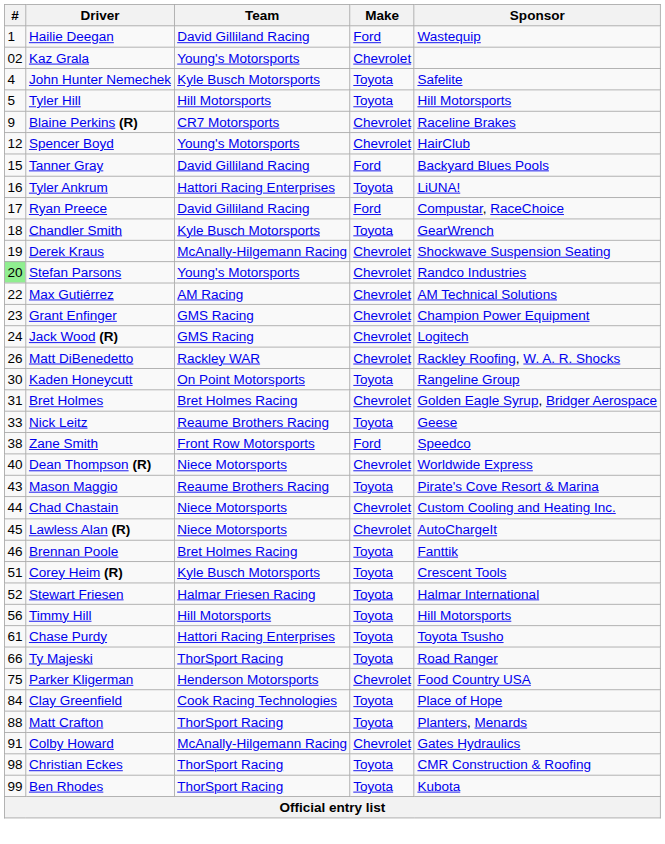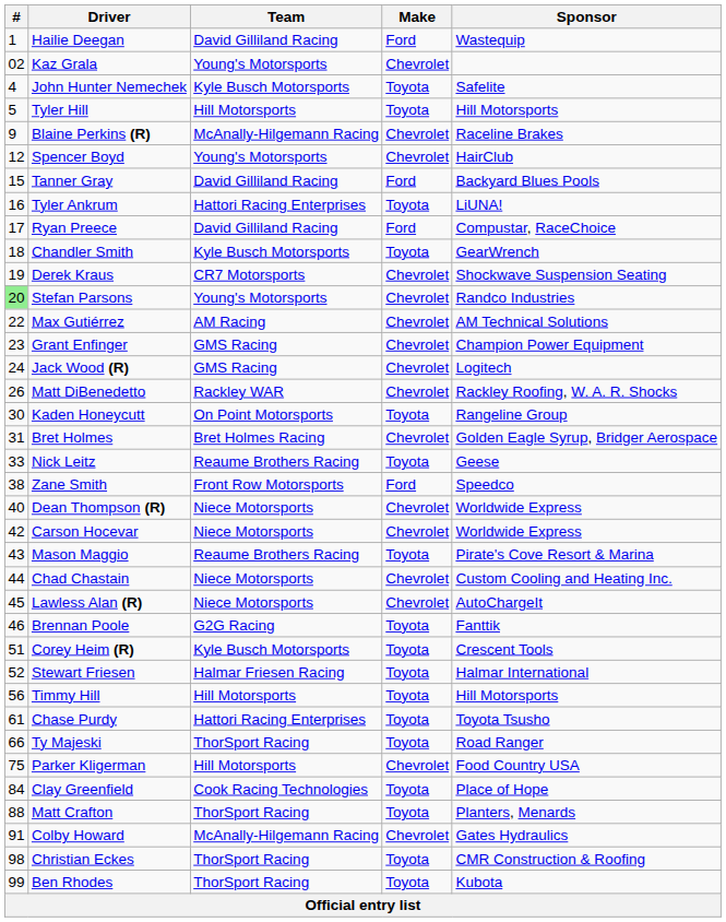 <table class="wikitable" style="font-size:95%">
 <tr>
 <th>#</th>
 <th>Driver</th>
 <th>Team</th>
 <th>Make</th>
 <th>Sponsor</th>
 </tr>
 <tr>
 <td>1</td>
 <td><a href='#'>Hailie Deegan</a></td>
 <td><a href='#'>David Gilliland Racing</a></td>
 <td><a href='#'>Ford</a></td>
 <td><a href='#'>Wastequip</a></td>
 </tr>
 <tr>
 <td>02</td>
 <td><a href='#'>Kaz Grala</a></td>
 <td><a href='#'>Young's Motorsports</a></td>
 <td><a href='#'>Chevrolet</a></td>
 <td></td>
 </tr>
 <tr>
 <td>4</td>
 <td nowrap><a href='#'>John Hunter Nemechek</a></td>
 <td><a href='#'>Kyle Busch Motorsports</a></td>
 <td><a href='#'>Toyota</a></td>
 <td><a href='#'>Safelite</a></td>
 </tr>
 <tr>
 <td>5</td>
 <td><a href='#'>Tyler Hill</a></td>
 <td><a href='#'>Hill Motorsports</a></td>
 <td><a href='#'>Toyota</a></td>
 <td><a href='#'>Hill Motorsports</a></td>
 </tr>
 <tr>
 <td>9</td>
 <td><a href='#'>Blaine Perkins</a> <strong>(R)</strong></td>
-<td><a href='#'>CR7 Motorsports</a></td>
+<td nowrap><a href='#'>McAnally-Hilgemann Racing</a></td>
 <td><a href='#'>Chevrolet</a></td>
 <td><a href='#'>Raceline Brakes</a></td>
 </tr>
 <tr>
 <td>12</td>
 <td><a href='#'>Spencer Boyd</a></td>
 <td><a href='#'>Young's Motorsports</a></td>
 <td><a href='#'>Chevrolet</a></td>
 <td><a href='#'>HairClub</a></td>
 </tr>
 <tr>
 <td>15</td>
 <td><a href='#'>Tanner Gray</a></td>
 <td><a href='#'>David Gilliland Racing</a></td>
 <td><a href='#'>Ford</a></td>
 <td><a href='#'>Backyard Blues Pools</a></td>
 </tr>
 <tr>
 <td>16</td>
 <td><a href='#'>Tyler Ankrum</a></td>
 <td><a href='#'>Hattori Racing Enterprises</a></td>
 <td><a href='#'>Toyota</a></td>
 <td><a href='#'>LiUNA!</a></td>
 </tr>
 <tr>
 <td>17</td>
 <td><a href='#'>Ryan Preece</a></td>
 <td><a href='#'>David Gilliland Racing</a></td>
 <td><a href='#'>Ford</a></td>
 <td><a href='#'>Compustar</a>, <a href='#'>RaceChoice</a></td>
 </tr>
 <tr>
 <td>18</td>
 <td><a href='#'>Chandler Smith</a></td>
 <td><a href='#'>Kyle Busch Motorsports</a></td>
 <td><a href='#'>Toyota</a></td>
 <td><a href='#'>GearWrench</a></td>
 </tr>
 <tr>
 <td>19</td>
 <td><a href='#'>Derek Kraus</a></td>
-<td nowrap><a href='#'>McAnally-Hilgemann Racing</a></td>
+<td><a href='#'>CR7 Motorsports</a></td>
 <td><a href='#'>Chevrolet</a></td>
 <td><a href='#'>Shockwave Suspension Seating</a></td>
 </tr>
 <tr>
 <td style="background: lightgreen;">20</td>
 <td><a href='#'>Stefan Parsons</a></td>
 <td><a href='#'>Young's Motorsports</a></td>
 <td><a href='#'>Chevrolet</a></td>
 <td><a href='#'>Randco Industries</a></td>
 </tr>
 <tr>
 <td>22</td>
 <td><a href='#'>Max Gutiérrez</a></td>
 <td><a href='#'>AM Racing</a></td>
 <td><a href='#'>Chevrolet</a></td>
 <td nowrap><a href='#'>AM Technical Solutions</a></td>
 </tr>
 <tr>
 <td>23</td>
 <td><a href='#'>Grant Enfinger</a></td>
 <td><a href='#'>GMS Racing</a></td>
 <td><a href='#'>Chevrolet</a></td>
 <td><a href='#'>Champion Power Equipment</a></td>
 </tr>
 <tr>
 <td>24</td>
 <td><a href='#'>Jack Wood</a> <strong>(R)</strong></td>
 <td><a href='#'>GMS Racing</a></td>
 <td><a href='#'>Chevrolet</a></td>
 <td><a href='#'>Logitech</a></td>
 </tr>
 <tr>
 <td>26</td>
 <td><a href='#'>Matt DiBenedetto</a></td>
 <td><a href='#'>Rackley WAR</a></td>
 <td><a href='#'>Chevrolet</a></td>
 <td><a href='#'>Rackley Roofing</a>, <a href='#'>W. A. R. Shocks</a></td>
 </tr>
 <tr>
 <td>30</td>
 <td><a href='#'>Kaden Honeycutt</a></td>
 <td><a href='#'>On Point Motorsports</a></td>
 <td><a href='#'>Toyota</a></td>
 <td><a href='#'>Rangeline Group</a></td>
 </tr>
 <tr>
 <td>31</td>
 <td><a href='#'>Bret Holmes</a></td>
 <td><a href='#'>Bret Holmes Racing</a></td>
 <td><a href='#'>Chevrolet</a></td>
 <td><a href='#'>Golden Eagle Syrup</a>, <a href='#'>Bridger Aerospace</a></td>
 </tr>
 <tr>
 <td>33</td>
 <td><a href='#'>Nick Leitz</a></td>
 <td><a href='#'>Reaume Brothers Racing</a></td>
 <td><a href='#'>Toyota</a></td>
 <td nowrap><a href='#'>Geese</a></td>
 </tr>
 <tr>
 <td>38</td>
 <td><a href='#'>Zane Smith</a></td>
 <td><a href='#'>Front Row Motorsports</a></td>
 <td><a href='#'>Ford</a></td>
 <td><a href='#'>Speedco</a></td>
 </tr>
 <tr>
 <td>40</td>
 <td><a href='#'>Dean Thompson</a> <strong>(R)</strong></td>
 <td><a href='#'>Niece Motorsports</a></td>
 <td><a href='#'>Chevrolet</a></td>
 <td><a href='#'>Worldwide Express</a></td>
 </tr>
 <tr>
+<td>42</td>
+<td><a href='#'>Carson Hocevar</a></td>
+<td><a href='#'>Niece Motorsports</a></td>
+<td><a href='#'>Chevrolet</a></td>
+<td><a href='#'>Worldwide Express</a></td>
+</tr>
+<tr>
 <td>43</td>
 <td><a href='#'>Mason Maggio</a></td>
 <td><a href='#'>Reaume Brothers Racing</a></td>
 <td><a href='#'>Toyota</a></td>
 <td><a href='#'>Pirate's Cove Resort & Marina</a></td>
 </tr>
 <tr>
 <td>44</td>
 <td><a href='#'>Chad Chastain</a></td>
 <td><a href='#'>Niece Motorsports</a></td>
 <td><a href='#'>Chevrolet</a></td>
 <td nowrap><a href='#'>Custom Cooling and Heating Inc.</a></td>
 </tr>
 <tr>
 <td>45</td>
 <td><a href='#'>Lawless Alan</a> <strong>(R)</strong></td>
 <td><a href='#'>Niece Motorsports</a></td>
 <td><a href='#'>Chevrolet</a></td>
 <td><a href='#'>AutoChargeIt</a></td>
 </tr>
 <tr>
 <td>46</td>
 <td><a href='#'>Brennan Poole</a></td>
-<td><a href='#'>Bret Holmes Racing</a></td>
+<td><a href='#'>G2G Racing</a></td>
 <td><a href='#'>Toyota</a></td>
 <td><a href='#'>Fanttik</a></td>
 </tr>
 <tr>
 <td>51</td>
 <td><a href='#'>Corey Heim</a> <strong>(R)</strong></td>
 <td><a href='#'>Kyle Busch Motorsports</a></td>
 <td><a href='#'>Toyota</a></td>
 <td><a href='#'>Crescent Tools</a></td>
 </tr>
 <tr>
 <td>52</td>
 <td><a href='#'>Stewart Friesen</a></td>
 <td><a href='#'>Halmar Friesen Racing</a></td>
 <td><a href='#'>Toyota</a></td>
 <td><a href='#'>Halmar International</a></td>
 </tr>
 <tr>
 <td>56</td>
 <td><a href='#'>Timmy Hill</a></td>
 <td><a href='#'>Hill Motorsports</a></td>
 <td><a href='#'>Toyota</a></td>
 <td><a href='#'>Hill Motorsports</a></td>
 </tr>
 <tr>
 <td>61</td>
 <td><a href='#'>Chase Purdy</a></td>
 <td><a href='#'>Hattori Racing Enterprises</a></td>
 <td><a href='#'>Toyota</a></td>
 <td><a href='#'>Toyota Tsusho</a></td>
 </tr>
 <tr>
 <td>66</td>
 <td><a href='#'>Ty Majeski</a></td>
 <td><a href='#'>ThorSport Racing</a></td>
 <td><a href='#'>Toyota</a></td>
 <td><a href='#'>Road Ranger</a></td>
 </tr>
 <tr>
 <td>75</td>
 <td><a href='#'>Parker Kligerman</a></td>
-<td><a href='#'>Henderson Motorsports</a></td>
+<td><a href='#'>Hill Motorsports</a></td>
 <td><a href='#'>Chevrolet</a></td>
 <td><a href='#'>Food Country USA</a></td>
 </tr>
 <tr>
 <td>84</td>
 <td><a href='#'>Clay Greenfield</a></td>
 <td><a href='#'>Cook Racing Technologies</a></td>
 <td><a href='#'>Toyota</a></td>
 <td><a href='#'>Place of Hope</a></td>
 </tr>
 <tr>
 <td>88</td>
 <td><a href='#'>Matt Crafton</a></td>
 <td><a href='#'>ThorSport Racing</a></td>
 <td><a href='#'>Toyota</a></td>
 <td><a href='#'>Planters</a>, <a href='#'>Menards</a></td>
 </tr>
 <tr>
 <td>91</td>
 <td><a href='#'>Colby Howard</a></td>
 <td><a href='#'>McAnally-Hilgemann Racing</a></td>
 <td><a href='#'>Chevrolet</a></td>
 <td><a href='#'>Gates Hydraulics</a></td>
 </tr>
 <tr>
 <td>98</td>
 <td><a href='#'>Christian Eckes</a></td>
 <td><a href='#'>ThorSport Racing</a></td>
 <td><a href='#'>Toyota</a></td>
 <td><a href='#'>CMR Construction & Roofing</a></td>
 </tr>
 <tr>
 <td>99</td>
 <td><a href='#'>Ben Rhodes</a></td>
 <td><a href='#'>ThorSport Racing</a></td>
 <td><a href='#'>Toyota</a></td>
 <td><a href='#'>Kubota</a></td>
 </tr>
 <tr>
 <th colspan="5">Official entry list</th>
 </tr>
 </table>
